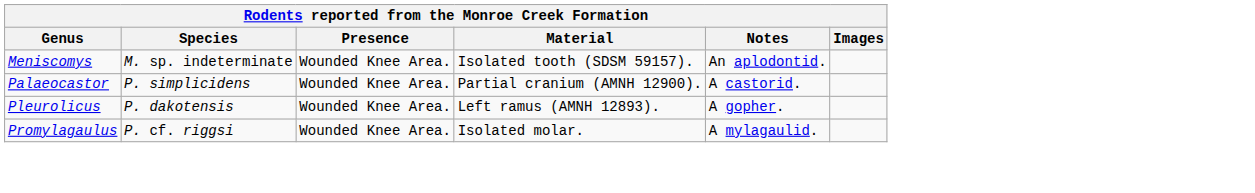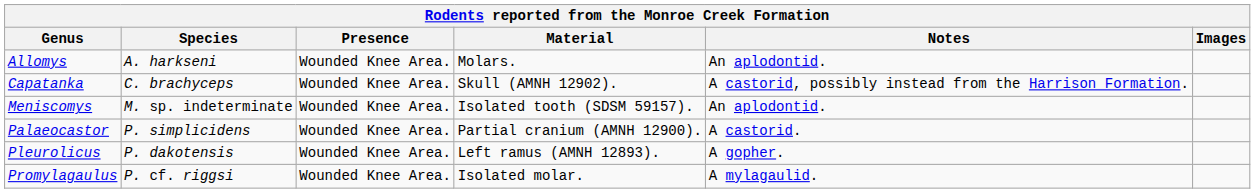 <table class="wikitable" align="center">
 <tr>
 <th colspan="6" align="center"><strong><a href='#'>Rodents</a> reported from the Monroe Creek Formation</strong></th>
 </tr>
 <tr>
 <th>Genus</th>
 <th>Species</th>
 <th>Presence</th>
 <th><strong>Material</strong></th>
 <th>Notes</th>
 <th>Images</th>
+</tr>
+<tr>
+<td><em><a href='#'>Allomys</a></em></td>
+<td><em>A. harkseni</em></td>
+<td>Wounded Knee Area.</td>
+<td>Molars.</td>
+<td>An <a href='#'>aplodontid</a>.</td>
+<td></td>
+</tr>
+<tr>
+<td><em><a href='#'>Capatanka</a></em></td>
+<td><em>C. brachyceps</em></td>
+<td>Wounded Knee Area.</td>
+<td>Skull (AMNH 12902).</td>
+<td>A <a href='#'>castorid</a>, possibly instead from the <a href='#'>Harrison Formation</a>.</td>
+<td></td>
 </tr>
 <tr>
 <td><em><a href='#'>Meniscomys</a></em></td>
 <td><em>M.</em> sp. indeterminate</td>
 <td>Wounded Knee Area.</td>
 <td>Isolated tooth (SDSM 59157).</td>
 <td>An <a href='#'>aplodontid</a>.</td>
 <td></td>
 </tr>
 <tr>
 <td><em><a href='#'>Palaeocastor</a></em></td>
 <td><em>P. simplicidens</em></td>
 <td>Wounded Knee Area.</td>
 <td>Partial cranium (AMNH 12900).</td>
 <td>A <a href='#'>castorid</a>.</td>
 <td></td>
 </tr>
 <tr>
 <td><em><a href='#'>Pleurolicus</a></em></td>
 <td><em>P. dakotensis</em></td>
 <td>Wounded Knee Area.</td>
 <td>Left ramus (AMNH 12893).</td>
 <td>A <a href='#'>gopher</a>.</td>
 <td></td>
 </tr>
 <tr>
 <td><em><a href='#'>Promylagaulus</a></em></td>
 <td><em>P.</em> cf. <em>riggsi</em></td>
 <td>Wounded Knee Area.</td>
 <td>Isolated molar.</td>
 <td>A <a href='#'>mylagaulid</a>.</td>
 <td></td>
 </tr>
 </table>
